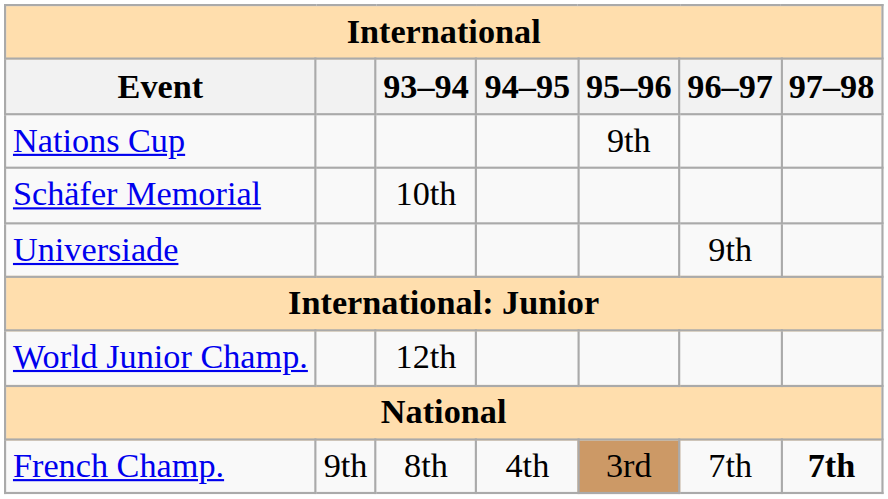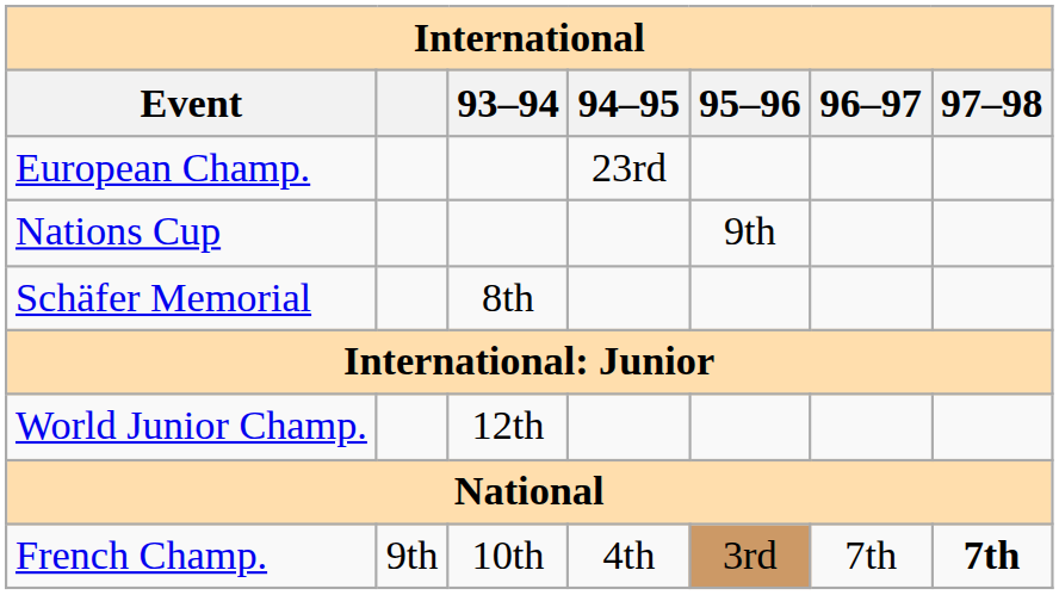 <table class="wikitable" style="text-align:center">
 <tr>
 <th style="background-color: #ffdead; " colspan=7 align=center>International</th>
 </tr>
 <tr>
 <th>Event</th>
 <th></th>
 <th>93–94</th>
 <th>94–95</th>
 <th>95–96</th>
 <th>96–97</th>
 <th>97–98</th>
 </tr>
 <tr>
+<td align=left><a href='#'>European Champ.</a></td>
+<td></td>
+<td></td>
+<td>23rd</td>
+<td></td>
+<td></td>
+<td></td>
+</tr>
+<tr>
 <td align=left><a href='#'>Nations Cup</a></td>
 <td></td>
 <td></td>
 <td></td>
 <td>9th</td>
 <td></td>
 <td></td>
 </tr>
 <tr>
 <td align=left><a href='#'>Schäfer Memorial</a></td>
 <td></td>
-<td>10th</td>
+<td>8th</td>
 <td></td>
 <td></td>
 <td></td>
-<td></td>
-</tr>
-<tr>
-<td align=left><a href='#'>Universiade</a></td>
-<td></td>
-<td></td>
-<td></td>
-<td></td>
-<td>9th</td>
 <td></td>
 </tr>
 <tr>
 <th style="background-color: #ffdead; " colspan=7 align=center>International: Junior</th>
 </tr>
 <tr>
 <td align=left><a href='#'>World Junior Champ.</a></td>
 <td></td>
 <td>12th</td>
 <td></td>
 <td></td>
 <td></td>
 <td></td>
 </tr>
 <tr>
 <th style="background-color: #ffdead; " colspan=7 align=center>National</th>
 </tr>
 <tr>
 <td align=left><a href='#'>French Champ.</a></td>
 <td>9th</td>
-<td>8th</td>
+<td>10th</td>
 <td>4th</td>
 <td bgcolor=cc9966>3rd</td>
 <td>7th</td>
 <td><strong>7th</strong></td>
 </tr>
 </table>
